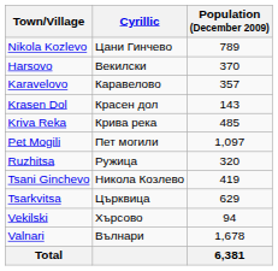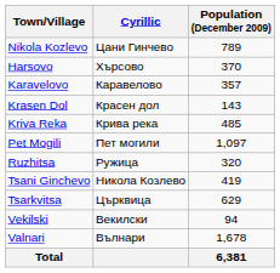 <table class="wikitable sortable">
 <tr>
 <th>Town/Village</th>
 <th><a href='#'>Cyrillic</a></th>
 <th>Population<br><small>(December 2009)</small></th>
 </tr>
 <tr>
 <td><a href='#'>Nikola Kozlevo</a></td>
 <td>Цани Гинчево</td>
 <td align="center">789</td>
 </tr>
 <tr>
 <td><a href='#'>Harsovo</a></td>
-<td>Векилски</td>
+<td>Хърсово</td>
 <td align="center">370</td>
 </tr>
 <tr>
 <td><a href='#'>Karavelovo</a></td>
 <td>Каравелово</td>
 <td align="center">357</td>
 </tr>
 <tr>
 <td><a href='#'>Krasen Dol</a></td>
 <td>Красен дол</td>
 <td align="center">143</td>
 </tr>
 <tr>
 <td><a href='#'>Kriva Reka</a></td>
 <td>Крива река</td>
 <td align="center">485</td>
 </tr>
 <tr>
 <td><a href='#'>Pet Mogili</a></td>
 <td>Пет могили</td>
 <td align="center">1,097</td>
 </tr>
 <tr>
 <td><a href='#'>Ruzhitsa</a></td>
 <td>Ружица</td>
 <td align="center">320</td>
 </tr>
 <tr>
 <td><a href='#'>Tsani Ginchevo</a></td>
 <td>Никола Козлево</td>
 <td align="center">419</td>
 </tr>
 <tr>
 <td><a href='#'>Tsarkvitsa</a></td>
 <td>Църквица</td>
 <td align="center">629</td>
 </tr>
 <tr>
 <td><a href='#'>Vekilski</a></td>
-<td>Хърсово</td>
+<td>Векилски</td>
 <td align="center">94</td>
 </tr>
 <tr>
 <td><a href='#'>Valnari</a></td>
 <td>Вълнари</td>
 <td align="center">1,678</td>
 </tr>
 <tr>
 <th>Total</th>
 <th></th>
 <th align="center">6,381</th>
 </tr>
 </table>
